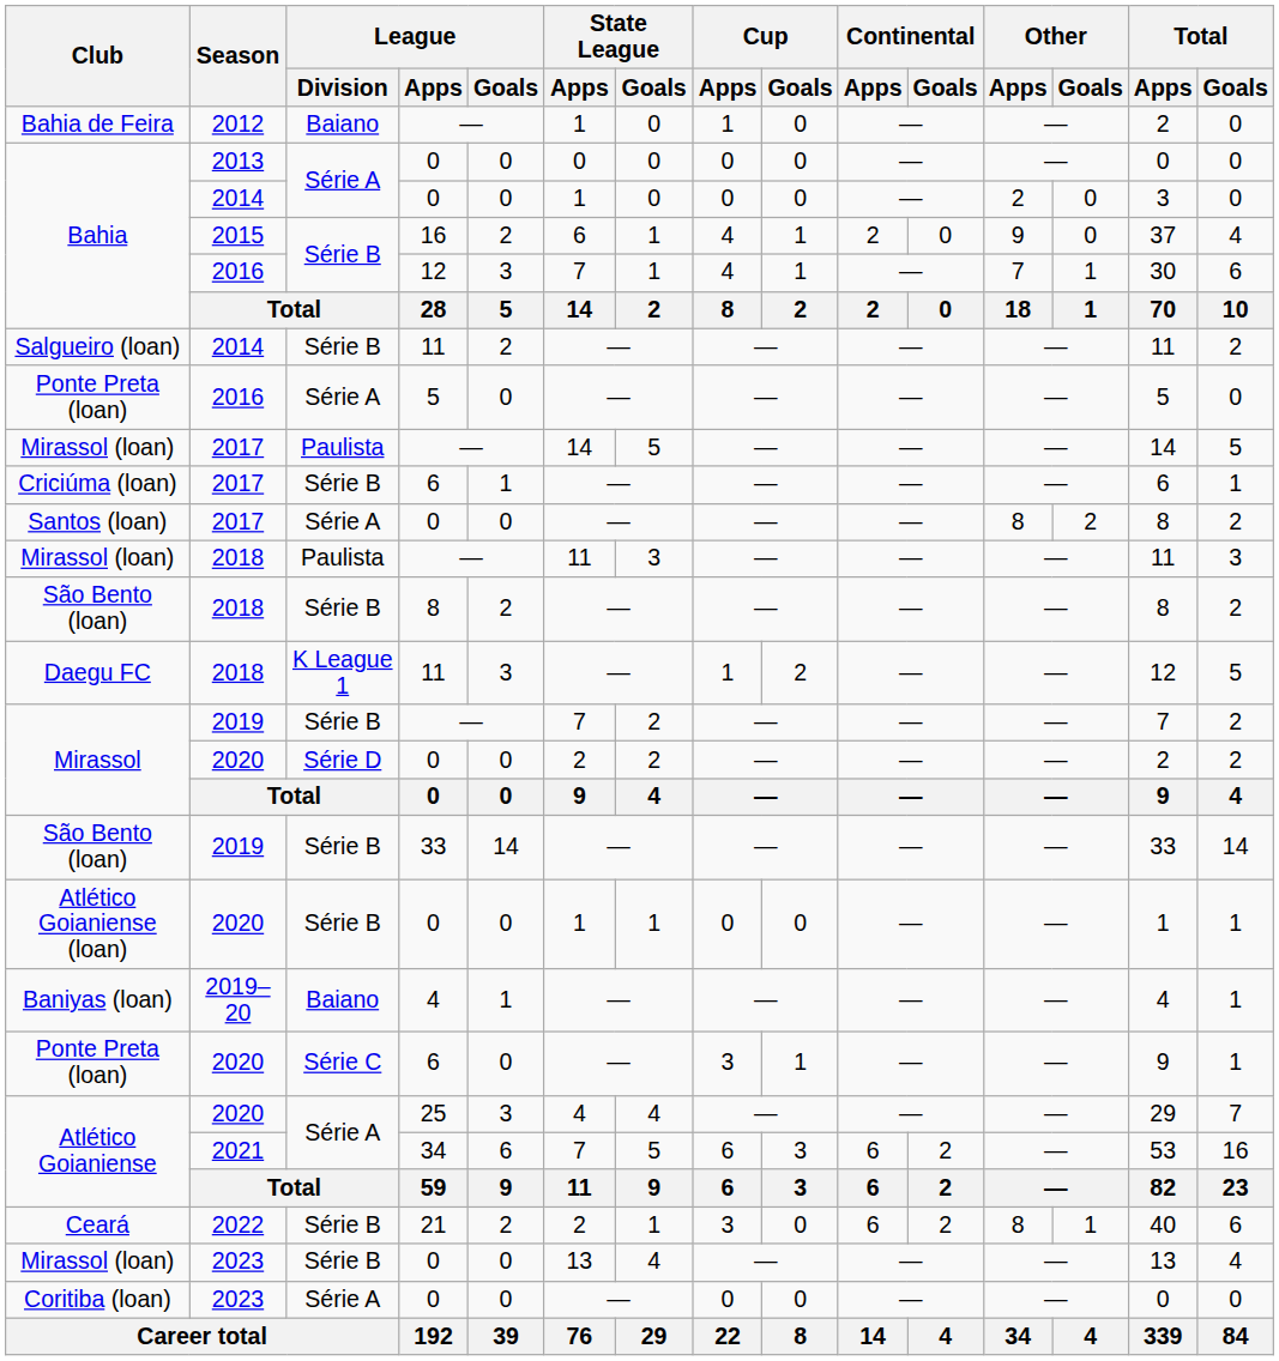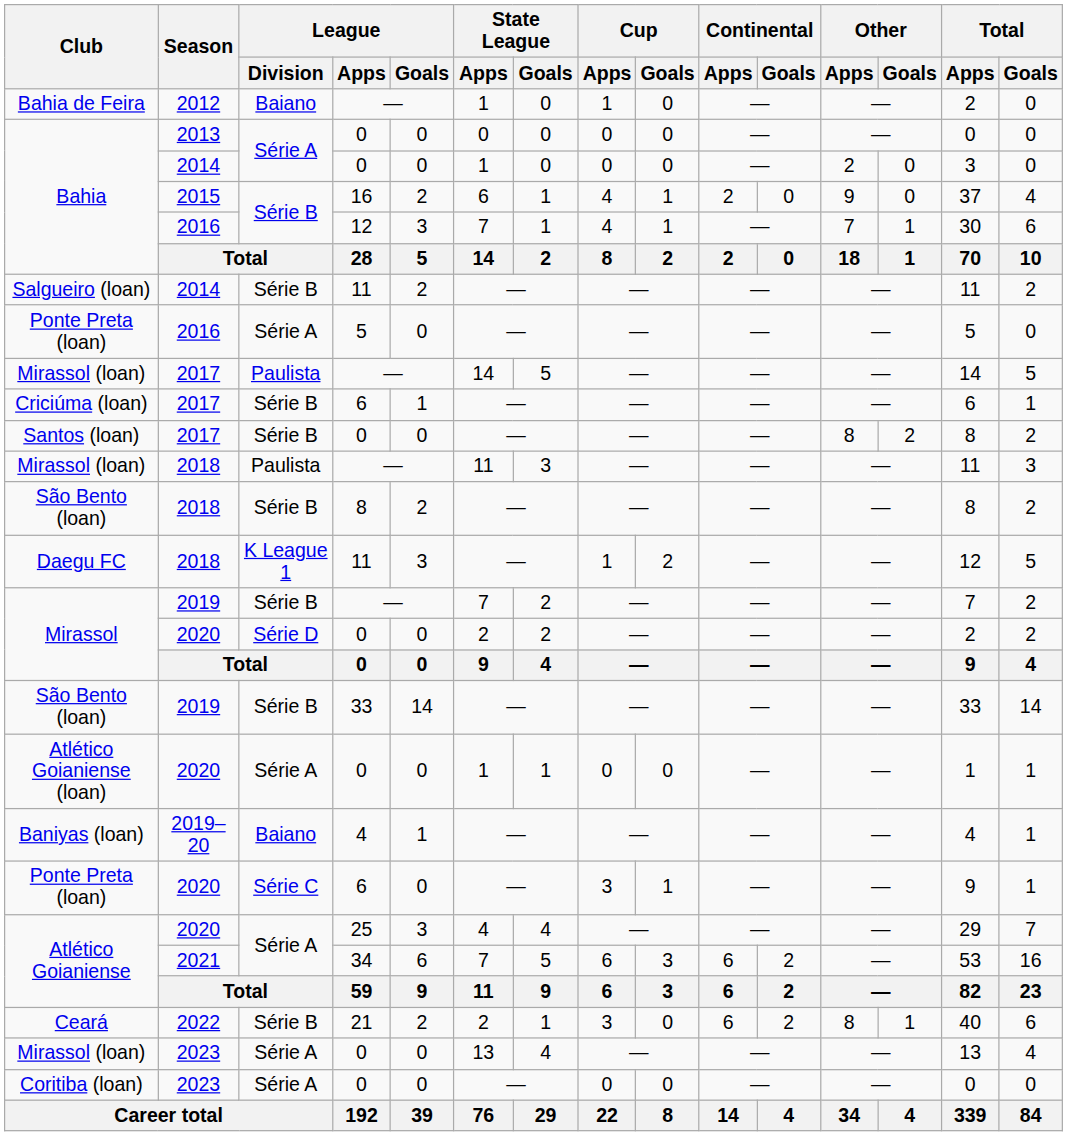 <table class="wikitable" style="text-align: center;">
 <tr>
 <th rowspan="2">Club</th>
 <th rowspan="2">Season</th>
 <th colspan="3">League</th>
 <th colspan="2">State League</th>
 <th colspan="2">Cup</th>
 <th colspan="2">Continental</th>
 <th colspan="2">Other</th>
 <th colspan="2">Total</th>
 </tr>
 <tr>
 <th>Division</th>
 <th>Apps</th>
 <th>Goals</th>
 <th>Apps</th>
 <th>Goals</th>
 <th>Apps</th>
 <th>Goals</th>
 <th>Apps</th>
 <th>Goals</th>
 <th>Apps</th>
 <th>Goals</th>
 <th>Apps</th>
 <th>Goals</th>
 </tr>
 <tr>
 <td valign="center"><a href='#'>Bahia de Feira</a></td>
 <td><a href='#'>2012</a></td>
 <td><a href='#'>Baiano</a></td>
 <td colspan="2">—</td>
 <td>1</td>
 <td>0</td>
 <td>1</td>
 <td>0</td>
 <td colspan="2">—</td>
 <td colspan="2">—</td>
 <td>2</td>
 <td>0</td>
 </tr>
 <tr>
 <td rowspan="5" valign="center"><a href='#'>Bahia</a></td>
 <td><a href='#'>2013</a></td>
 <td rowspan="2"><a href='#'>Série A</a></td>
 <td>0</td>
 <td>0</td>
 <td>0</td>
 <td>0</td>
 <td>0</td>
 <td>0</td>
 <td colspan="2">—</td>
 <td colspan="2">—</td>
 <td>0</td>
 <td>0</td>
 </tr>
 <tr>
 <td><a href='#'>2014</a></td>
 <td>0</td>
 <td>0</td>
 <td>1</td>
 <td>0</td>
 <td>0</td>
 <td>0</td>
 <td colspan="2">—</td>
 <td>2</td>
 <td>0</td>
 <td>3</td>
 <td>0</td>
 </tr>
 <tr>
 <td><a href='#'>2015</a></td>
 <td rowspan="2"><a href='#'>Série B</a></td>
 <td>16</td>
 <td>2</td>
 <td>6</td>
 <td>1</td>
 <td>4</td>
 <td>1</td>
 <td>2</td>
 <td>0</td>
 <td>9</td>
 <td>0</td>
 <td>37</td>
 <td>4</td>
 </tr>
 <tr>
 <td><a href='#'>2016</a></td>
 <td>12</td>
 <td>3</td>
 <td>7</td>
 <td>1</td>
 <td>4</td>
 <td>1</td>
 <td colspan="2">—</td>
 <td>7</td>
 <td>1</td>
 <td>30</td>
 <td>6</td>
 </tr>
 <tr>
 <th colspan="2">Total</th>
 <th>28</th>
 <th>5</th>
 <th>14</th>
 <th>2</th>
 <th>8</th>
 <th>2</th>
 <th>2</th>
 <th>0</th>
 <th>18</th>
 <th>1</th>
 <th>70</th>
 <th>10</th>
 </tr>
 <tr>
 <td valign="center"><a href='#'>Salgueiro</a> (loan)</td>
 <td><a href='#'>2014</a></td>
 <td>Série B</td>
 <td>11</td>
 <td>2</td>
 <td colspan="2">—</td>
 <td colspan="2">—</td>
 <td colspan="2">—</td>
 <td colspan="2">—</td>
 <td>11</td>
 <td>2</td>
 </tr>
 <tr>
 <td valign="center"><a href='#'>Ponte Preta</a> (loan)</td>
 <td><a href='#'>2016</a></td>
 <td>Série A</td>
 <td>5</td>
 <td>0</td>
 <td colspan="2">—</td>
 <td colspan="2">—</td>
 <td colspan="2">—</td>
 <td colspan="2">—</td>
 <td>5</td>
 <td>0</td>
 </tr>
 <tr>
 <td valign="center"><a href='#'>Mirassol</a> (loan)</td>
 <td><a href='#'>2017</a></td>
 <td><a href='#'>Paulista</a></td>
 <td colspan="2">—</td>
 <td>14</td>
 <td>5</td>
 <td colspan="2">—</td>
 <td colspan="2">—</td>
 <td colspan="2">—</td>
 <td>14</td>
 <td>5</td>
 </tr>
 <tr>
 <td valign="center"><a href='#'>Criciúma</a> (loan)</td>
 <td><a href='#'>2017</a></td>
 <td>Série B</td>
 <td>6</td>
 <td>1</td>
 <td colspan="2">—</td>
 <td colspan="2">—</td>
 <td colspan="2">—</td>
 <td colspan="2">—</td>
 <td>6</td>
 <td>1</td>
 </tr>
 <tr>
 <td valign="center"><a href='#'>Santos</a> (loan)</td>
 <td><a href='#'>2017</a></td>
-<td>Série A</td>
+<td>Série B</td>
 <td>0</td>
 <td>0</td>
 <td colspan="2">—</td>
 <td colspan="2">—</td>
 <td colspan="2">—</td>
 <td>8</td>
 <td>2</td>
 <td>8</td>
 <td>2</td>
 </tr>
 <tr>
 <td valign="center"><a href='#'>Mirassol</a> (loan)</td>
 <td><a href='#'>2018</a></td>
 <td>Paulista</td>
 <td colspan="2">—</td>
 <td>11</td>
 <td>3</td>
 <td colspan="2">—</td>
 <td colspan="2">—</td>
 <td colspan="2">—</td>
 <td>11</td>
 <td>3</td>
 </tr>
 <tr>
 <td valign="center"><a href='#'>São Bento</a> (loan)</td>
 <td><a href='#'>2018</a></td>
 <td>Série B</td>
 <td>8</td>
 <td>2</td>
 <td colspan="2">—</td>
 <td colspan="2">—</td>
 <td colspan="2">—</td>
 <td colspan="2">—</td>
 <td>8</td>
 <td>2</td>
 </tr>
 <tr>
 <td valign="center"><a href='#'>Daegu FC</a></td>
 <td><a href='#'>2018</a></td>
 <td><a href='#'>K League 1</a></td>
 <td>11</td>
 <td>3</td>
 <td colspan="2">—</td>
 <td>1</td>
 <td>2</td>
 <td colspan="2">—</td>
 <td colspan="2">—</td>
 <td>12</td>
 <td>5</td>
 </tr>
 <tr>
 <td rowspan="3" valign="center"><a href='#'>Mirassol</a></td>
 <td><a href='#'>2019</a></td>
 <td>Série B</td>
 <td colspan="2">—</td>
 <td>7</td>
 <td>2</td>
 <td colspan="2">—</td>
 <td colspan="2">—</td>
 <td colspan="2">—</td>
 <td>7</td>
 <td>2</td>
 </tr>
 <tr>
 <td><a href='#'>2020</a></td>
 <td><a href='#'>Série D</a></td>
 <td>0</td>
 <td>0</td>
 <td>2</td>
 <td>2</td>
 <td colspan="2">—</td>
 <td colspan="2">—</td>
 <td colspan="2">—</td>
 <td>2</td>
 <td>2</td>
 </tr>
 <tr>
 <th colspan="2">Total</th>
 <th>0</th>
 <th>0</th>
 <th>9</th>
 <th>4</th>
 <th colspan="2">—</th>
 <th colspan="2">—</th>
 <th colspan="2">—</th>
 <th>9</th>
 <th>4</th>
 </tr>
 <tr>
 <td valign="center"><a href='#'>São Bento</a> (loan)</td>
 <td><a href='#'>2019</a></td>
 <td>Série B</td>
 <td>33</td>
 <td>14</td>
 <td colspan="2">—</td>
 <td colspan="2">—</td>
 <td colspan="2">—</td>
 <td colspan="2">—</td>
 <td>33</td>
 <td>14</td>
 </tr>
 <tr>
 <td valign="center"><a href='#'>Atlético Goianiense</a> (loan)</td>
 <td><a href='#'>2020</a></td>
-<td>Série B</td>
+<td>Série A</td>
 <td>0</td>
 <td>0</td>
 <td>1</td>
 <td>1</td>
 <td>0</td>
 <td>0</td>
 <td colspan="2">—</td>
 <td colspan="2">—</td>
 <td>1</td>
 <td>1</td>
 </tr>
 <tr>
 <td valign="center"><a href='#'>Baniyas</a> (loan)</td>
 <td><a href='#'>2019–20</a></td>
 <td><a href='#'>Baiano</a></td>
 <td>4</td>
 <td>1</td>
 <td colspan="2">—</td>
 <td colspan="2">—</td>
 <td colspan="2">—</td>
 <td colspan="2">—</td>
 <td>4</td>
 <td>1</td>
 </tr>
 <tr>
 <td valign="center"><a href='#'>Ponte Preta</a> (loan)</td>
 <td><a href='#'>2020</a></td>
 <td><a href='#'>Série C</a></td>
 <td>6</td>
 <td>0</td>
 <td colspan="2">—</td>
 <td>3</td>
 <td>1</td>
 <td colspan="2">—</td>
 <td colspan="2">—</td>
 <td>9</td>
 <td>1</td>
 </tr>
 <tr>
 <td rowspan="3" valign="center"><a href='#'>Atlético Goianiense</a></td>
 <td><a href='#'>2020</a></td>
 <td rowspan="2">Série A</td>
 <td>25</td>
 <td>3</td>
 <td>4</td>
 <td>4</td>
 <td colspan="2">—</td>
 <td colspan="2">—</td>
 <td colspan="2">—</td>
 <td>29</td>
 <td>7</td>
 </tr>
 <tr>
 <td><a href='#'>2021</a></td>
 <td>34</td>
 <td>6</td>
 <td>7</td>
 <td>5</td>
 <td>6</td>
 <td>3</td>
 <td>6</td>
 <td>2</td>
 <td colspan="2">—</td>
 <td>53</td>
 <td>16</td>
 </tr>
 <tr>
 <th colspan="2">Total</th>
 <th>59</th>
 <th>9</th>
 <th>11</th>
 <th>9</th>
 <th>6</th>
 <th>3</th>
 <th>6</th>
 <th>2</th>
 <th colspan="2">—</th>
 <th>82</th>
 <th>23</th>
 </tr>
 <tr>
 <td valign="center"><a href='#'>Ceará</a></td>
 <td><a href='#'>2022</a></td>
 <td>Série B</td>
 <td>21</td>
 <td>2</td>
 <td>2</td>
 <td>1</td>
 <td>3</td>
 <td>0</td>
 <td>6</td>
 <td>2</td>
 <td>8</td>
 <td>1</td>
 <td>40</td>
 <td>6</td>
 </tr>
 <tr>
 <td valign="center"><a href='#'>Mirassol</a> (loan)</td>
 <td><a href='#'>2023</a></td>
-<td>Série B</td>
+<td>Série A</td>
 <td>0</td>
 <td>0</td>
 <td>13</td>
 <td>4</td>
 <td colspan="2">—</td>
 <td colspan="2">—</td>
 <td colspan="2">—</td>
 <td>13</td>
 <td>4</td>
 </tr>
 <tr>
 <td valign="center"><a href='#'>Coritiba</a> (loan)</td>
 <td><a href='#'>2023</a></td>
 <td>Série A</td>
 <td>0</td>
 <td>0</td>
 <td colspan="2">—</td>
 <td>0</td>
 <td>0</td>
 <td colspan="2">—</td>
 <td colspan="2">—</td>
 <td>0</td>
 <td>0</td>
 </tr>
 <tr>
 <th colspan="3"><strong>Career total</strong></th>
 <th>192</th>
 <th>39</th>
 <th>76</th>
 <th>29</th>
 <th>22</th>
 <th>8</th>
 <th>14</th>
 <th>4</th>
 <th>34</th>
 <th>4</th>
 <th>339</th>
 <th>84</th>
 </tr>
 </table>
